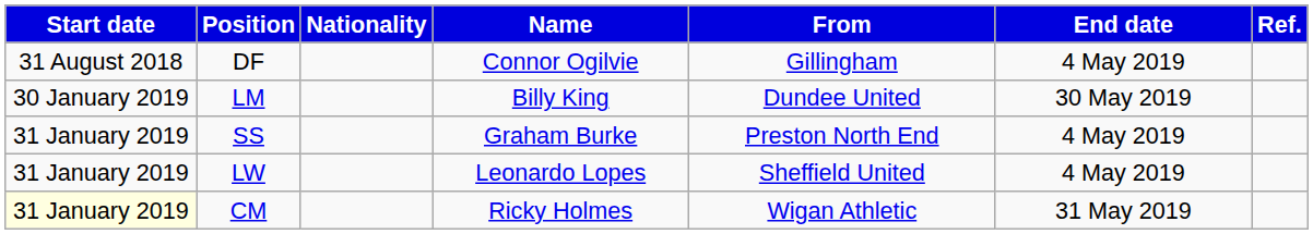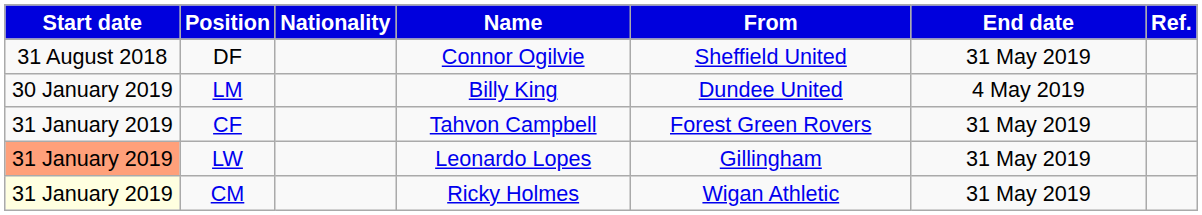 <table class="wikitable"  style="text-align:center; font-size:90%; ">
 <tr>
 <th style="background:#0000DD; color:#FFFFFF; width:110px;">Start date</th>
 <th style="background:#0000DD; color:#FFFFFF; width:50px;">Position</th>
 <th style="background:#0000DD; color:#FFFFFF; width:50px;">Nationality</th>
 <th style="background:#0000DD; color:#FFFFFF; width:150px;">Name</th>
 <th style="background:#0000DD; color:#FFFFFF; width:180px;">From</th>
 <th style="background:#0000DD; color:#FFFFFF; width:150px;">End date</th>
 <th style="background:#0000DD; color:#FFFFFF; width:25px;">Ref.</th>
 </tr>
 <tr>
 <td>31 August 2018</td>
 <td>DF</td>
 <td></td>
 <td><a href='#'>Connor Ogilvie</a></td>
-<td><a href='#'>Gillingham</a></td>
-<td>4 May 2019</td>
+<td><a href='#'>Sheffield United</a></td>
+<td>31 May 2019</td>
 <td></td>
 </tr>
 <tr>
 <td>30 January 2019</td>
 <td><a href='#'>LM</a></td>
 <td></td>
 <td><a href='#'>Billy King</a></td>
 <td> <a href='#'>Dundee United</a></td>
-<td>30 May 2019</td>
-<td></td>
-</tr>
-<tr>
-<td>31 January 2019</td>
-<td><a href='#'>SS</a></td>
-<td></td>
-<td><a href='#'>Graham Burke</a></td>
-<td><a href='#'>Preston North End</a></td>
 <td>4 May 2019</td>
 <td></td>
 </tr>
 <tr>
 <td>31 January 2019</td>
+<td><a href='#'>CF</a></td>
+<td></td>
+<td><a href='#'>Tahvon Campbell</a></td>
+<td><a href='#'>Forest Green Rovers</a></td>
+<td>31 May 2019</td>
+<td></td>
+</tr>
+<tr>
+<td style="background: lightsalmon;">31 January 2019</td>
 <td><a href='#'>LW</a></td>
 <td></td>
 <td><a href='#'>Leonardo Lopes</a></td>
-<td><a href='#'>Sheffield United</a></td>
-<td>4 May 2019</td>
+<td><a href='#'>Gillingham</a></td>
+<td>31 May 2019</td>
 <td></td>
 </tr>
 <tr>
 <td style="background: lightyellow;">31 January 2019</td>
 <td><a href='#'>CM</a></td>
 <td></td>
 <td><a href='#'>Ricky Holmes</a></td>
 <td><a href='#'>Wigan Athletic</a></td>
 <td>31 May 2019</td>
 <td></td>
 </tr>
 </table>
